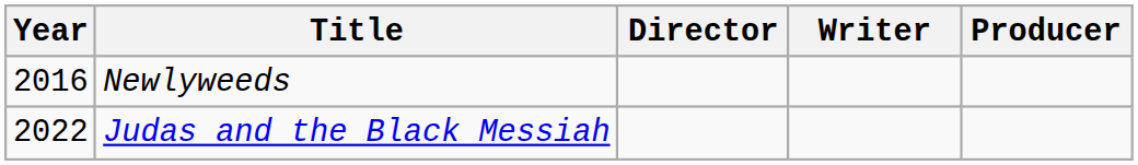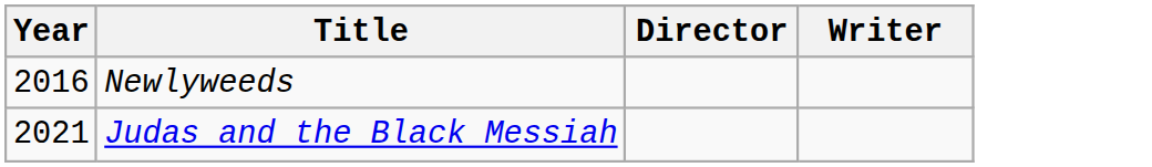 <table class="wikitable">
 <tr>
 <th>Year</th>
 <th>Title</th>
 <th width=65>Director</th>
 <th width=65>Writer</th>
-<th width=65>Producer</th>
 </tr>
 <tr>
 <td>2016</td>
 <td><em>Newlyweeds</em></td>
 <td></td>
 <td></td>
-<td></td>
 </tr>
 <tr>
-<td>2022</td>
+<td>2021</td>
 <td><em><a href='#'>Judas and the Black Messiah</a></em></td>
-<td></td>
 <td></td>
 <td></td>
 </tr>
 </table>
